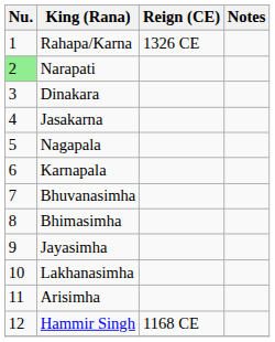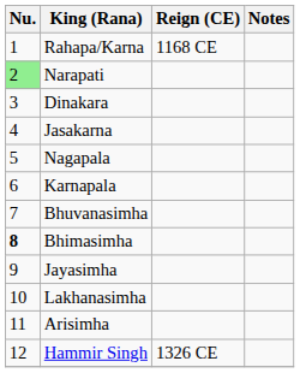 <table class="wikitable">
 <tr>
 <th>Nu.</th>
 <th>King (Rana)</th>
 <th>Reign (CE)</th>
 <th>Notes</th>
 </tr>
 <tr>
 <td>1</td>
 <td>Rahapa/Karna</td>
-<td>1326 CE</td>
+<td>1168 CE</td>
 <td></td>
 </tr>
 <tr>
 <td style="background: lightgreen;">2</td>
 <td>Narapati</td>
 <td></td>
 <td></td>
 </tr>
 <tr>
 <td>3</td>
 <td>Dinakara</td>
 <td></td>
 <td></td>
 </tr>
 <tr>
 <td>4</td>
 <td>Jasakarna</td>
 <td></td>
 <td></td>
 </tr>
 <tr>
 <td>5</td>
 <td>Nagapala</td>
 <td></td>
 <td></td>
 </tr>
 <tr>
 <td>6</td>
 <td>Karnapala</td>
 <td></td>
 <td></td>
 </tr>
 <tr>
 <td>7</td>
 <td>Bhuvanasimha</td>
 <td></td>
 <td></td>
 </tr>
 <tr>
-<td>8</td>
+<td><strong>8</strong></td>
 <td>Bhimasimha</td>
 <td></td>
 <td></td>
 </tr>
 <tr>
 <td>9</td>
 <td>Jayasimha</td>
 <td></td>
 <td></td>
 </tr>
 <tr>
 <td>10</td>
 <td>Lakhanasimha</td>
 <td></td>
 <td></td>
 </tr>
 <tr>
 <td>11</td>
 <td>Arisimha</td>
 <td></td>
 <td></td>
 </tr>
 <tr>
 <td>12</td>
 <td><a href='#'>Hammir Singh</a></td>
-<td>1168 CE</td>
+<td>1326 CE</td>
 <td></td>
 </tr>
 <tr>
 </tr>
 </table>
